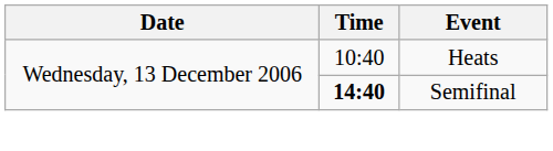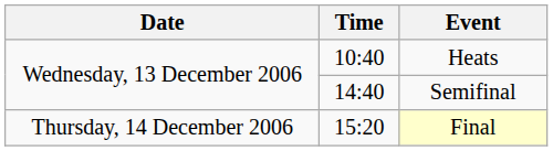 <table class = "wikitable" style="text-align:center;">
 <tr>
 <th width=220>Date</th>
 <th width=50>Time</th>
 <th width=100>Event</th>
 </tr>
 <tr>
 <td rowspan=2>Wednesday, 13 December 2006</td>
 <td>10:40</td>
 <td>Heats</td>
 </tr>
 <tr>
-<td><strong>14:40</strong></td>
+<td>14:40</td>
 <td>Semifinal</td>
 </tr>
+<tr>
+<td>Thursday, 14 December 2006</td>
+<td>15:20</td>
+<td bgcolor=ffffcc>Final</td>
+</tr>
 </table>
